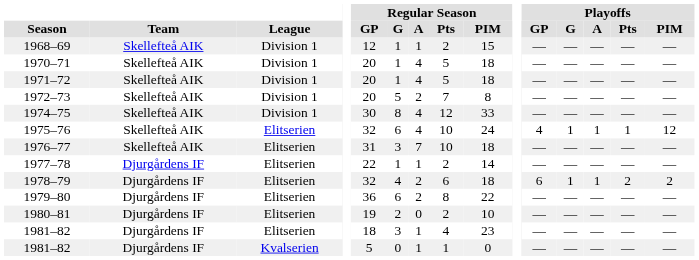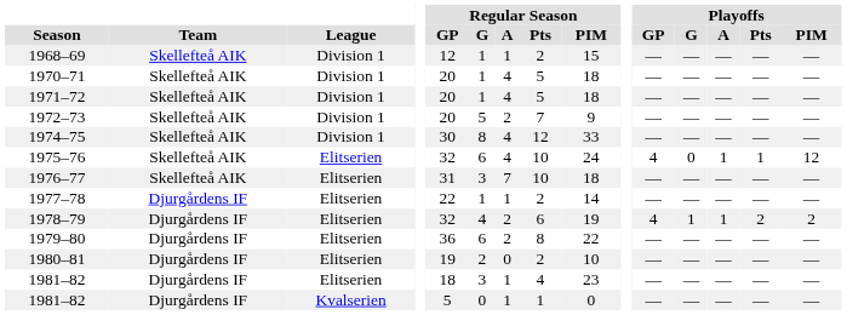 <table BORDER="0" CELLPADDING="1" CELLSPACING="0" width="65%" style="text-align:center">
 <tr bgcolor="#e0e0e0">
 <th colspan="3" bgcolor="#ffffff"> </th>
 <th rowspan="99" bgcolor="#ffffff"> </th>
 <th colspan="5">Regular Season</th>
 <th rowspan="99" bgcolor="#ffffff"> </th>
 <th colspan="5">Playoffs</th>
 </tr>
 <tr bgcolor="#e0e0e0">
 <th>Season</th>
 <th>Team</th>
 <th>League</th>
 <th>GP</th>
 <th>G</th>
 <th>A</th>
 <th>Pts</th>
 <th>PIM</th>
 <th>GP</th>
 <th>G</th>
 <th>A</th>
 <th>Pts</th>
 <th>PIM</th>
 </tr>
 <tr bgcolor="#f0f0f0">
 <td>1968–69</td>
 <td><a href='#'>Skellefteå AIK</a></td>
 <td>Division 1</td>
 <td>12</td>
 <td>1</td>
 <td>1</td>
 <td>2</td>
 <td>15</td>
 <td>—</td>
 <td>—</td>
 <td>—</td>
 <td>—</td>
 <td>—</td>
 </tr>
 <tr>
 <td>1970–71</td>
 <td>Skellefteå AIK</td>
 <td>Division 1</td>
 <td>20</td>
 <td>1</td>
 <td>4</td>
 <td>5</td>
 <td>18</td>
 <td>—</td>
 <td>—</td>
 <td>—</td>
 <td>—</td>
 <td>—</td>
 </tr>
 <tr bgcolor="#f0f0f0">
 <td>1971–72</td>
 <td>Skellefteå AIK</td>
 <td>Division 1</td>
 <td>20</td>
 <td>1</td>
 <td>4</td>
 <td>5</td>
 <td>18</td>
 <td>—</td>
 <td>—</td>
 <td>—</td>
 <td>—</td>
 <td>—</td>
 </tr>
 <tr>
 <td>1972–73</td>
 <td>Skellefteå AIK</td>
 <td>Division 1</td>
 <td>20</td>
 <td>5</td>
 <td>2</td>
 <td>7</td>
-<td>8</td>
+<td>9</td>
 <td>—</td>
 <td>—</td>
 <td>—</td>
 <td>—</td>
 <td>—</td>
 </tr>
 <tr bgcolor="#f0f0f0">
 <td>1974–75</td>
 <td>Skellefteå AIK</td>
 <td>Division 1</td>
 <td>30</td>
 <td>8</td>
 <td>4</td>
 <td>12</td>
 <td>33</td>
 <td>—</td>
 <td>—</td>
 <td>—</td>
 <td>—</td>
 <td>—</td>
 </tr>
 <tr>
 <td>1975–76</td>
 <td>Skellefteå AIK</td>
 <td><a href='#'>Elitserien</a></td>
 <td>32</td>
 <td>6</td>
 <td>4</td>
 <td>10</td>
 <td>24</td>
 <td>4</td>
-<td>1</td>
+<td>0</td>
 <td>1</td>
 <td>1</td>
 <td>12</td>
 </tr>
 <tr bgcolor="#f0f0f0">
 <td>1976–77</td>
 <td>Skellefteå AIK</td>
 <td>Elitserien</td>
 <td>31</td>
 <td>3</td>
 <td>7</td>
 <td>10</td>
 <td>18</td>
 <td>—</td>
 <td>—</td>
 <td>—</td>
 <td>—</td>
 <td>—</td>
 </tr>
 <tr>
 <td>1977–78</td>
 <td><a href='#'>Djurgårdens IF</a></td>
 <td>Elitserien</td>
 <td>22</td>
 <td>1</td>
 <td>1</td>
 <td>2</td>
 <td>14</td>
 <td>—</td>
 <td>—</td>
 <td>—</td>
 <td>—</td>
 <td>—</td>
 </tr>
 <tr bgcolor="#f0f0f0">
 <td>1978–79</td>
 <td>Djurgårdens IF</td>
 <td>Elitserien</td>
 <td>32</td>
 <td>4</td>
 <td>2</td>
 <td>6</td>
-<td>18</td>
-<td>6</td>
+<td>19</td>
+<td>4</td>
 <td>1</td>
 <td>1</td>
 <td>2</td>
 <td>2</td>
 </tr>
 <tr>
 <td>1979–80</td>
 <td>Djurgårdens IF</td>
 <td>Elitserien</td>
 <td>36</td>
 <td>6</td>
 <td>2</td>
 <td>8</td>
 <td>22</td>
 <td>—</td>
 <td>—</td>
 <td>—</td>
 <td>—</td>
 <td>—</td>
 </tr>
 <tr bgcolor="#f0f0f0">
 <td>1980–81</td>
 <td>Djurgårdens IF</td>
 <td>Elitserien</td>
 <td>19</td>
 <td>2</td>
 <td>0</td>
 <td>2</td>
 <td>10</td>
 <td>—</td>
 <td>—</td>
 <td>—</td>
 <td>—</td>
 <td>—</td>
 </tr>
 <tr>
 <td>1981–82</td>
 <td>Djurgårdens IF</td>
 <td>Elitserien</td>
 <td>18</td>
 <td>3</td>
 <td>1</td>
 <td>4</td>
 <td>23</td>
 <td>—</td>
 <td>—</td>
 <td>—</td>
 <td>—</td>
 <td>—</td>
 </tr>
 <tr bgcolor="#f0f0f0">
 <td>1981–82</td>
 <td>Djurgårdens IF</td>
 <td><a href='#'>Kvalserien</a></td>
 <td>5</td>
 <td>0</td>
 <td>1</td>
 <td>1</td>
 <td>0</td>
 <td>—</td>
 <td>—</td>
 <td>—</td>
 <td>—</td>
 <td>—</td>
 </tr>
 <tr>
 </tr>
 </table>
